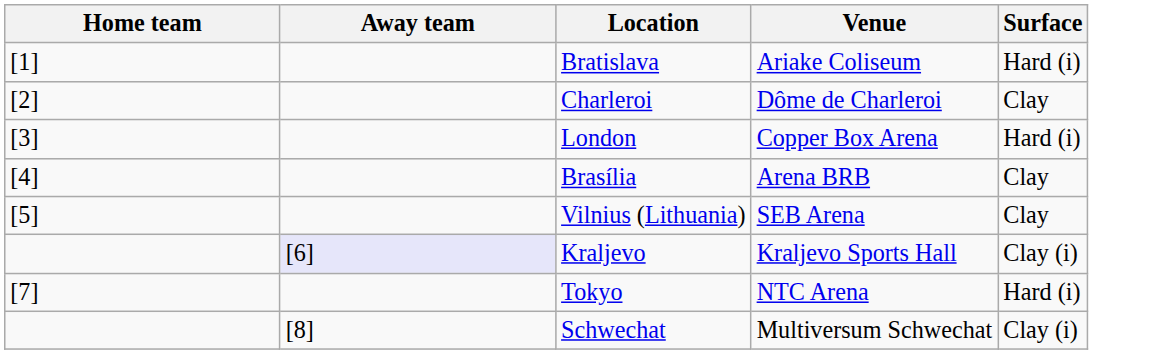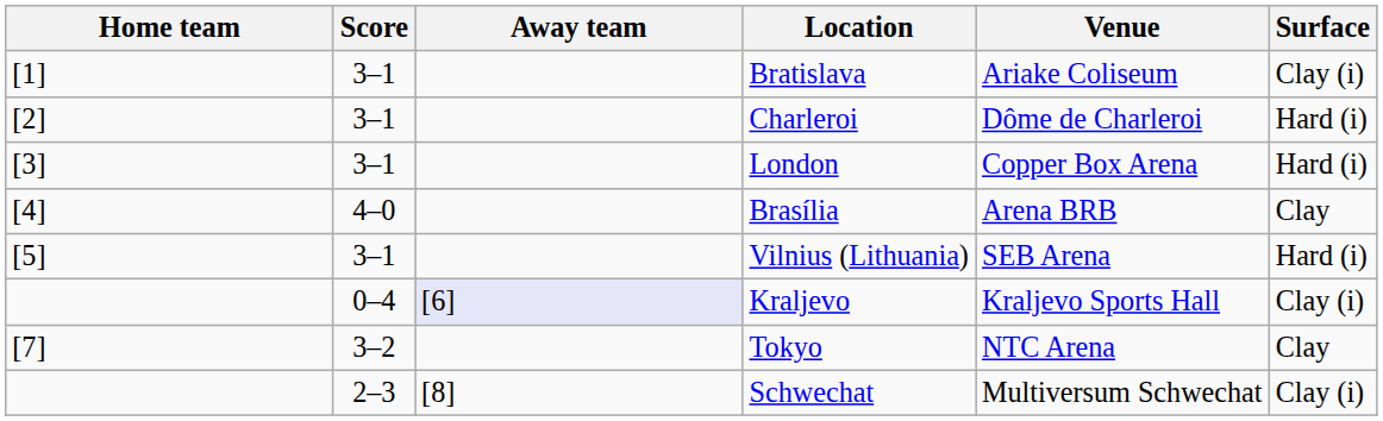 <table class="wikitable nowrap">
 <tr>
 <th width=175>Home team</th>
+<th>Score</th>
 <th width=175>Away team</th>
 <th>Location</th>
 <th>Venue</th>
 <th>Surface</th>
 </tr>
 <tr>
 <td><strong></strong> [1]</td>
+<td align=center>3–1</td>
 <td></td>
 <td><a href='#'>Bratislava</a></td>
 <td><a href='#'>Ariake Coliseum</a></td>
+<td>Clay (i)</td>
+</tr>
+<tr>
+<td><strong></strong> [2]</td>
+<td align=center>3–1</td>
+<td></td>
+<td><a href='#'>Charleroi</a></td>
+<td><a href='#'>Dôme de Charleroi</a></td>
 <td>Hard (i)</td>
 </tr>
 <tr>
-<td><strong></strong> [2]</td>
-<td></td>
-<td><a href='#'>Charleroi</a></td>
-<td><a href='#'>Dôme de Charleroi</a></td>
-<td>Clay</td>
-</tr>
-<tr>
 <td><strong></strong> [3]</td>
+<td align=center>3–1</td>
 <td></td>
 <td><a href='#'>London</a></td>
 <td><a href='#'>Copper Box Arena</a></td>
 <td>Hard (i)</td>
 </tr>
 <tr>
 <td><strong></strong> [4]</td>
+<td align=center>4–0</td>
 <td></td>
 <td><a href='#'>Brasília</a></td>
 <td><a href='#'>Arena BRB</a></td>
 <td>Clay</td>
 </tr>
 <tr>
 <td><strong></strong> [5]</td>
+<td align=center>3–1</td>
 <td></td>
 <td><a href='#'>Vilnius</a> (<a href='#'>Lithuania</a>)</td>
 <td><a href='#'>SEB Arena</a></td>
-<td>Clay</td>
+<td>Hard (i)</td>
 </tr>
 <tr>
 <td></td>
+<td align=center>0–4</td>
 <td style="background: lavender;"><strong></strong> [6]</td>
 <td><a href='#'>Kraljevo</a></td>
 <td><a href='#'>Kraljevo Sports Hall</a></td>
 <td>Clay (i)</td>
 </tr>
 <tr>
 <td><strong></strong> [7]</td>
+<td align=center>3–2</td>
 <td></td>
 <td><a href='#'>Tokyo</a></td>
 <td><a href='#'>NTC Arena</a></td>
-<td>Hard (i)</td>
+<td>Clay</td>
 </tr>
 <tr>
 <td></td>
+<td align=center>2–3</td>
 <td><strong></strong> [8]</td>
 <td><a href='#'>Schwechat</a></td>
 <td>Multiversum Schwechat</td>
 <td>Clay (i)</td>
 </tr>
 </table>
